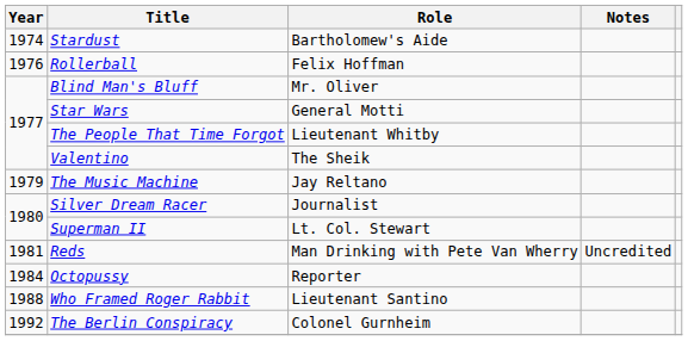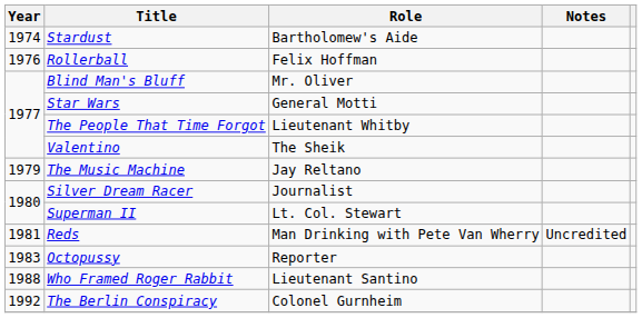 <table class="wikitable">
 <tr>
 <th>Year</th>
 <th>Title</th>
 <th>Role</th>
 <th>Notes</th>
 <th></th>
 </tr>
 <tr>
 <td>1974</td>
 <td><em><a href='#'>Stardust</a></em></td>
 <td>Bartholomew's Aide</td>
 <td></td>
 <td></td>
 </tr>
 <tr>
 <td>1976</td>
 <td><em><a href='#'>Rollerball</a></em></td>
 <td>Felix Hoffman</td>
 <td></td>
 <td></td>
 </tr>
 <tr>
 <td rowspan="4">1977</td>
 <td><em><a href='#'>Blind Man's Bluff</a></em></td>
 <td>Mr. Oliver</td>
 <td></td>
 <td></td>
 </tr>
 <tr>
 <td><em><a href='#'>Star Wars</a></em></td>
 <td>General Motti</td>
 <td></td>
 <td></td>
 </tr>
 <tr>
 <td><em><a href='#'>The People That Time Forgot</a></em></td>
 <td>Lieutenant Whitby</td>
 <td></td>
 <td></td>
 </tr>
 <tr>
 <td><em><a href='#'>Valentino</a></em></td>
 <td>The Sheik</td>
 <td></td>
 <td></td>
 </tr>
 <tr>
 <td>1979</td>
 <td><em><a href='#'>The Music Machine</a></em></td>
 <td>Jay Reltano</td>
 <td></td>
 <td></td>
 </tr>
 <tr>
 <td rowspan="2">1980</td>
 <td><em><a href='#'>Silver Dream Racer</a></em></td>
 <td>Journalist</td>
 <td></td>
 <td></td>
 </tr>
 <tr>
 <td><em><a href='#'>Superman II</a></em></td>
 <td>Lt. Col. Stewart</td>
 <td></td>
 <td></td>
 </tr>
 <tr>
 <td>1981</td>
 <td><em><a href='#'>Reds</a></em></td>
 <td>Man Drinking with Pete Van Wherry</td>
 <td>Uncredited</td>
 <td></td>
 </tr>
 <tr>
-<td>1984</td>
+<td>1983</td>
 <td><em><a href='#'>Octopussy</a></em></td>
 <td>Reporter</td>
 <td></td>
 <td></td>
 </tr>
 <tr>
 <td>1988</td>
 <td><em><a href='#'>Who Framed Roger Rabbit</a></em></td>
 <td>Lieutenant Santino</td>
 <td></td>
 <td></td>
 </tr>
 <tr>
 <td>1992</td>
 <td><em><a href='#'>The Berlin Conspiracy</a></em></td>
 <td>Colonel Gurnheim</td>
 <td></td>
 <td></td>
 </tr>
 <tr>
 </tr>
 </table>
